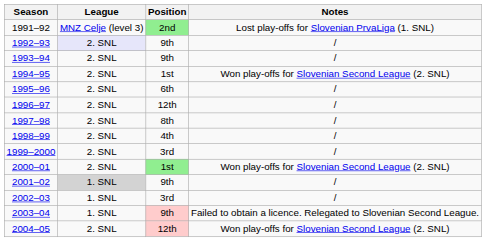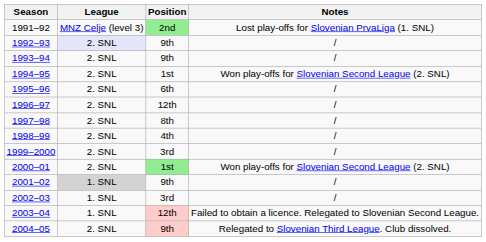 <table class="wikitable" style="text-align: center">
 <tr>
 <th>Season</th>
 <th>League</th>
 <th>Position</th>
 <th>Notes</th>
 </tr>
 <tr>
 <td>1991–92</td>
 <td><a href='#'>MNZ Celje</a> (level 3)</td>
 <td style="background: #90EE90;">2nd</td>
 <td>Lost play-offs for <a href='#'>Slovenian PrvaLiga</a> (1. SNL)</td>
 </tr>
 <tr>
 <td><a href='#'>1992–93</a></td>
 <td style="background: lavender;">2. SNL</td>
 <td>9th</td>
 <td>/</td>
 </tr>
 <tr>
 <td><a href='#'>1993–94</a></td>
 <td>2. SNL</td>
 <td>9th</td>
 <td>/</td>
 </tr>
 <tr>
 <td><a href='#'>1994–95</a></td>
 <td>2. SNL</td>
 <td>1st</td>
 <td>Won play-offs for <a href='#'>Slovenian Second League</a> (2. SNL)</td>
 </tr>
 <tr>
 <td><a href='#'>1995–96</a></td>
 <td>2. SNL</td>
 <td>6th</td>
 <td>/</td>
 </tr>
 <tr>
 <td><a href='#'>1996–97</a></td>
 <td>2. SNL</td>
 <td>12th</td>
 <td>/</td>
 </tr>
 <tr>
 <td><a href='#'>1997–98</a></td>
 <td>2. SNL</td>
 <td>8th</td>
 <td>/</td>
 </tr>
 <tr>
 <td><a href='#'>1998–99</a></td>
 <td>2. SNL</td>
 <td>4th</td>
 <td>/</td>
 </tr>
 <tr>
 <td><a href='#'>1999–2000</a></td>
 <td>2. SNL</td>
 <td>3rd</td>
 <td>/</td>
 </tr>
 <tr>
 <td><a href='#'>2000–01</a></td>
 <td>2. SNL</td>
 <td style="background: #90EE90;">1st</td>
 <td>Won play-offs for <a href='#'>Slovenian Second League</a> (2. SNL)</td>
 </tr>
 <tr>
 <td><a href='#'>2001–02</a></td>
 <td style="background: lightgrey;">1. SNL</td>
 <td>9th</td>
 <td>/</td>
 </tr>
 <tr>
 <td><a href='#'>2002–03</a></td>
 <td>1. SNL</td>
 <td>3rd</td>
 <td>/</td>
 </tr>
 <tr>
 <td><a href='#'>2003–04</a></td>
 <td>1. SNL</td>
-<td style="background: #FFCCCC;">9th</td>
+<td style="background: #FFCCCC;">12th</td>
 <td>Failed to obtain a licence. Relegated to Slovenian Second League.</td>
 </tr>
 <tr>
 <td><a href='#'>2004–05</a></td>
 <td>2. SNL</td>
-<td style="background: #FFCCCC;">12th</td>
-<td>Won play-offs for <a href='#'>Slovenian Second League</a> (2. SNL)</td>
+<td style="background: #FFCCCC;">9th</td>
+<td>Relegated to <a href='#'>Slovenian Third League</a>. Club dissolved.</td>
 </tr>
 </table>
